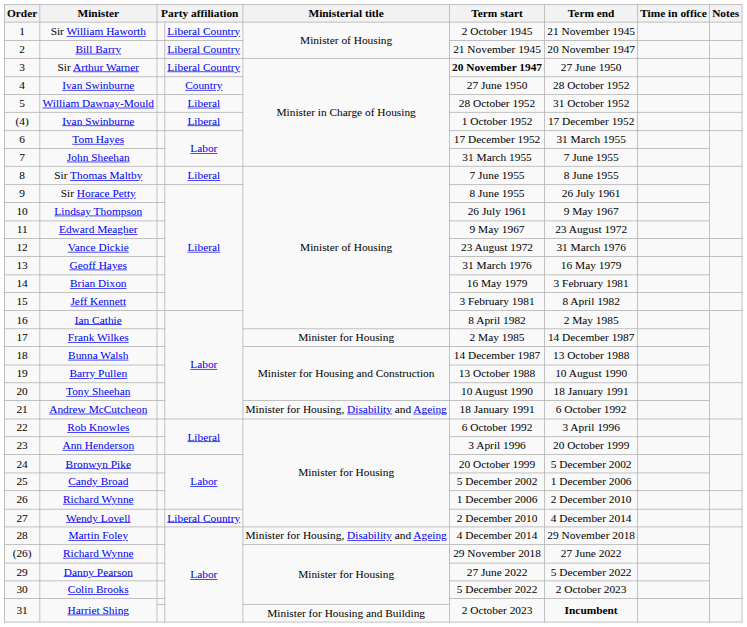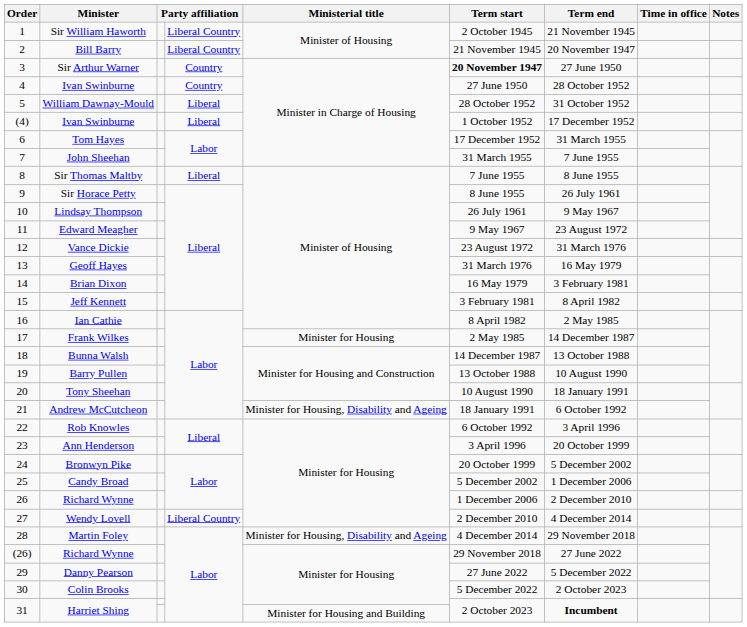 <table class="wikitable" style="text-align:center">
 <tr>
 <th>Order</th>
 <th>Minister</th>
 <th colspan="2">Party affiliation</th>
 <th>Ministerial title</th>
 <th>Term start</th>
 <th>Term end</th>
 <th>Time in office</th>
 <th>Notes</th>
 </tr>
 <tr>
 <td>1</td>
 <td>Sir <a href='#'>William Haworth</a></td>
 <td></td>
 <td><a href='#'>Liberal Country</a></td>
 <td rowspan=2>Minister of Housing</td>
 <td>2 October 1945</td>
 <td>21 November 1945</td>
 <td></td>
 <td></td>
 </tr>
 <tr>
 <td>2</td>
 <td><a href='#'>Bill Barry</a></td>
 <td></td>
 <td><a href='#'>Liberal Country</a></td>
 <td>21 November 1945</td>
 <td>20 November 1947</td>
 <td></td>
 <td></td>
 </tr>
 <tr>
 <td>3</td>
 <td>Sir <a href='#'>Arthur Warner</a></td>
 <td></td>
-<td><a href='#'>Liberal Country</a></td>
+<td><a href='#'>Country</a></td>
 <td rowspan=6>Minister in Charge of Housing</td>
 <td><strong>20 November 1947</strong></td>
 <td>27 June 1950</td>
 <td></td>
 <td></td>
 </tr>
 <tr>
 <td>4</td>
 <td><a href='#'>Ivan Swinburne</a></td>
 <td></td>
 <td><a href='#'>Country</a></td>
 <td>27 June 1950</td>
 <td>28 October 1952</td>
 <td></td>
 <td></td>
 </tr>
 <tr>
 <td>5</td>
 <td><a href='#'>William Dawnay-Mould</a></td>
 <td> </td>
 <td><a href='#'>Liberal</a></td>
 <td>28 October 1952</td>
 <td>31 October 1952</td>
 <td></td>
 <td></td>
 </tr>
 <tr>
 <td>(4)</td>
 <td><a href='#'>Ivan Swinburne</a></td>
 <td></td>
 <td><a href='#'>Liberal</a></td>
 <td>1 October 1952</td>
 <td>17 December 1952</td>
 <td></td>
 <td></td>
 </tr>
 <tr>
 <td>6</td>
 <td><a href='#'>Tom Hayes</a></td>
 <td></td>
 <td rowspan="2"><a href='#'>Labor</a></td>
 <td>17 December 1952</td>
 <td>31 March 1955</td>
 <td></td>
 <td rowspan="2"></td>
 </tr>
 <tr>
 <td>7</td>
 <td><a href='#'>John Sheehan</a></td>
 <td></td>
 <td>31 March 1955</td>
 <td>7 June 1955</td>
 <td></td>
 </tr>
 <tr>
 <td>8</td>
 <td>Sir <a href='#'>Thomas Maltby</a></td>
 <td></td>
 <td><a href='#'>Liberal</a></td>
 <td rowspan=9>Minister of Housing</td>
 <td>7 June 1955</td>
 <td>8 June 1955</td>
 <td></td>
 <td rowspan="4"></td>
 </tr>
 <tr>
 <td>9</td>
 <td>Sir <a href='#'>Horace Petty</a></td>
 <td></td>
 <td rowspan="7"><a href='#'>Liberal</a></td>
 <td>8 June 1955</td>
 <td>26 July 1961</td>
 <td></td>
 </tr>
 <tr>
 <td>10</td>
 <td><a href='#'>Lindsay Thompson</a></td>
 <td></td>
 <td>26 July 1961</td>
 <td>9 May 1967</td>
 <td></td>
 </tr>
 <tr>
 <td>11</td>
 <td><a href='#'>Edward Meagher</a></td>
 <td></td>
 <td>9 May 1967</td>
 <td>23 August 1972</td>
 <td></td>
 </tr>
 <tr>
 <td>12</td>
 <td><a href='#'>Vance Dickie</a></td>
 <td></td>
 <td>23 August 1972</td>
 <td>31 March 1976</td>
 <td></td>
 <td></td>
 </tr>
 <tr>
 <td>13</td>
 <td><a href='#'>Geoff Hayes</a></td>
 <td></td>
 <td>31 March 1976</td>
 <td>16 May 1979</td>
 <td></td>
 <td rowspan="2"></td>
 </tr>
 <tr>
 <td>14</td>
 <td><a href='#'>Brian Dixon</a></td>
 <td></td>
 <td>16 May 1979</td>
 <td>3 February 1981</td>
 <td></td>
 </tr>
 <tr>
 <td>15</td>
 <td><a href='#'>Jeff Kennett</a></td>
 <td></td>
 <td>3 February 1981</td>
 <td>8 April 1982</td>
 <td></td>
 <td></td>
 </tr>
 <tr>
 <td>16</td>
 <td><a href='#'>Ian Cathie</a></td>
 <td></td>
 <td rowspan="6"><a href='#'>Labor</a></td>
 <td>8 April 1982</td>
 <td>2 May 1985</td>
 <td></td>
 <td rowspan="4"></td>
 </tr>
 <tr>
 <td>17</td>
 <td><a href='#'>Frank Wilkes</a></td>
 <td></td>
 <td>Minister for Housing</td>
 <td>2 May 1985</td>
 <td>14 December 1987</td>
 <td></td>
 </tr>
 <tr>
 <td>18</td>
 <td><a href='#'>Bunna Walsh</a></td>
 <td></td>
 <td rowspan=3>Minister for Housing and Construction</td>
 <td>14 December 1987</td>
 <td>13 October 1988</td>
 <td></td>
 </tr>
 <tr>
 <td>19</td>
 <td><a href='#'>Barry Pullen</a></td>
 <td></td>
 <td>13 October 1988</td>
 <td>10 August 1990</td>
 <td></td>
 </tr>
 <tr>
 <td>20</td>
 <td><a href='#'>Tony Sheehan</a></td>
 <td></td>
 <td>10 August 1990</td>
 <td>18 January 1991</td>
 <td></td>
 <td rowspan="2"></td>
 </tr>
 <tr>
 <td>21</td>
 <td><a href='#'>Andrew McCutcheon</a></td>
 <td></td>
 <td>Minister for Housing, <a href='#'>Disability</a> and <a href='#'>Ageing</a></td>
 <td>18 January 1991</td>
 <td>6 October 1992</td>
 <td></td>
 </tr>
 <tr>
 <td>22</td>
 <td><a href='#'>Rob Knowles</a></td>
 <td></td>
 <td rowspan="2"><a href='#'>Liberal</a></td>
 <td rowspan="6">Minister for Housing</td>
 <td>6 October 1992</td>
 <td>3 April 1996</td>
 <td></td>
 <td rowspan="2"></td>
 </tr>
 <tr>
 <td>23</td>
 <td><a href='#'>Ann Henderson</a></td>
 <td></td>
 <td>3 April 1996</td>
 <td>20 October 1999</td>
 <td></td>
 </tr>
 <tr>
 <td>24</td>
 <td><a href='#'>Bronwyn Pike</a></td>
 <td></td>
 <td rowspan="3"><a href='#'>Labor</a></td>
 <td>20 October 1999</td>
 <td>5 December 2002</td>
 <td></td>
 <td rowspan="2"></td>
 </tr>
 <tr>
 <td>25</td>
 <td><a href='#'>Candy Broad</a></td>
 <td></td>
 <td>5 December 2002</td>
 <td>1 December 2006</td>
 <td></td>
 </tr>
 <tr>
 <td>26</td>
 <td><a href='#'>Richard Wynne</a></td>
 <td></td>
 <td>1 December 2006</td>
 <td>2 December 2010</td>
 <td></td>
 <td></td>
 </tr>
 <tr>
 <td>27</td>
 <td><a href='#'>Wendy Lovell</a></td>
 <td></td>
 <td><a href='#'>Liberal Country</a></td>
 <td>2 December 2010</td>
 <td>4 December 2014</td>
 <td></td>
 <td></td>
 </tr>
 <tr>
 <td>28</td>
 <td><a href='#'>Martin Foley</a></td>
 <td></td>
 <td rowspan="6"><a href='#'>Labor</a></td>
 <td>Minister for Housing, <a href='#'>Disability</a> and <a href='#'>Ageing</a></td>
 <td>4 December 2014</td>
 <td>29 November 2018</td>
 <td></td>
 <td rowspan="4"></td>
 </tr>
 <tr>
 <td>(26)</td>
 <td><a href='#'>Richard Wynne</a></td>
 <td></td>
 <td rowspan="4">Minister for Housing</td>
 <td>29 November 2018</td>
 <td>27 June 2022</td>
 <td></td>
 </tr>
 <tr>
 <td>29</td>
 <td><a href='#'>Danny Pearson</a></td>
 <td></td>
 <td>27 June 2022</td>
 <td>5 December 2022</td>
 <td></td>
 </tr>
 <tr>
 <td>30</td>
 <td><a href='#'>Colin Brooks</a></td>
 <td></td>
 <td>5 December 2022</td>
 <td>2 October 2023</td>
 <td></td>
 </tr>
 <tr>
 <td rowspan=2>31</td>
 <td rowspan=2><a href='#'>Harriet Shing</a></td>
 <td></td>
 <td rowspan=2>2 October 2023</td>
 <td rowspan=2><strong>Incumbent</strong></td>
 <td rowspan=2></td>
 <td rowspan=2></td>
 </tr>
 <tr>
 <td></td>
 <td>Minister for Housing and Building</td>
 </tr>
 </table>
